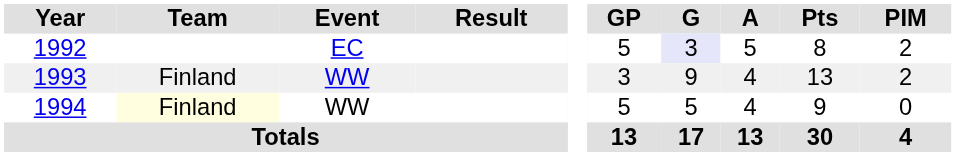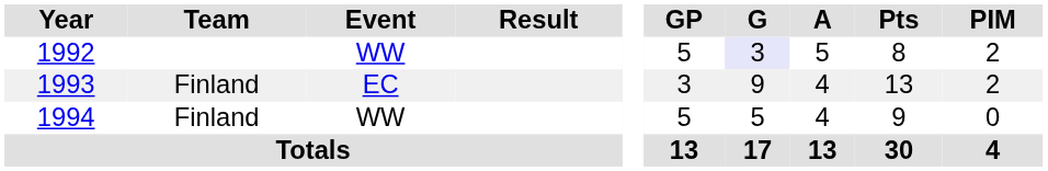 <table border="0" cellpadding="1" cellspacing="0" style="text-align:center; width:40em">
 <tr align="centre" bgcolor="#e0e0e0">
 <th>Year</th>
 <th>Team</th>
 <th>Event</th>
 <th>Result</th>
 <th rowspan="99" bgcolor="#ffffff"> </th>
 <th>GP</th>
 <th>G</th>
 <th>A</th>
 <th>Pts</th>
 <th>PIM</th>
 </tr>
 <tr>
 <td><a href='#'>1992</a></td>
 <td></td>
-<td><a href='#'>EC</a></td>
+<td><a href='#'>WW</a></td>
 <td></td>
 <td>5</td>
 <td style="background: lavender;">3</td>
 <td>5</td>
 <td>8</td>
 <td>2</td>
 </tr>
 <tr bgcolor="#f0f0f0">
 <td><a href='#'>1993</a></td>
 <td>Finland</td>
-<td><a href='#'>WW</a></td>
+<td><a href='#'>EC</a></td>
 <td></td>
 <td>3</td>
 <td>9</td>
 <td>4</td>
 <td>13</td>
 <td>2</td>
 </tr>
 <tr>
 <td><a href='#'>1994</a></td>
-<td style="background: lightyellow;">Finland</td>
+<td>Finland</td>
 <td>WW</td>
 <td></td>
 <td>5</td>
 <td>5</td>
 <td>4</td>
 <td>9</td>
 <td>0</td>
 </tr>
 <tr align="centre" bgcolor="#e0e0e0">
 <th colspan="4">Totals</th>
 <th>13</th>
 <th>17</th>
 <th>13</th>
 <th>30</th>
 <th>4</th>
 </tr>
 </table>
